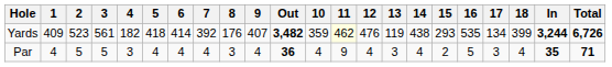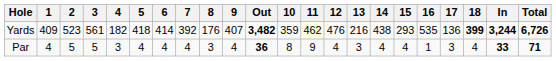 <table class="wikitable" style="text-align:center">
 <tr>
 <th align="center">Hole</th>
 <th>1</th>
 <th>2</th>
 <th>3</th>
 <th>4</th>
 <th>5</th>
 <th>6</th>
 <th>7</th>
 <th>8</th>
 <th>9</th>
 <th>Out</th>
 <th>10</th>
 <th>11</th>
 <th>12</th>
 <th>13</th>
 <th>14</th>
 <th>15</th>
 <th>16</th>
 <th>17</th>
 <th>18</th>
 <th>In</th>
 <th>Total</th>
 </tr>
 <tr>
 <td align="center">Yards</td>
 <td>409</td>
 <td>523</td>
 <td>561</td>
 <td>182</td>
 <td>418</td>
 <td>414</td>
 <td>392</td>
 <td>176</td>
 <td>407</td>
 <td><strong>3,482</strong></td>
 <td>359</td>
 <td style="background: lightyellow;">462</td>
 <td>476</td>
-<td>119</td>
+<td>216</td>
 <td>438</td>
 <td>293</td>
 <td>535</td>
-<td>134</td>
-<td>399</td>
+<td>136</td>
+<td><strong>399</strong></td>
 <td><strong>3,244</strong></td>
 <td><strong>6,726</strong></td>
 </tr>
 <tr>
 <td align="center">Par</td>
 <td>4</td>
 <td>5</td>
 <td>5</td>
 <td>3</td>
 <td>4</td>
 <td>4</td>
 <td>4</td>
 <td>3</td>
 <td>4</td>
 <td><strong>36</strong></td>
-<td>4</td>
+<td>8</td>
 <td>9</td>
 <td>4</td>
 <td>3</td>
 <td>4</td>
-<td>2</td>
-<td>5</td>
+<td>4</td>
+<td>1</td>
 <td>3</td>
 <td>4</td>
-<td><strong>35</strong></td>
+<td><strong>33</strong></td>
 <td><strong>71</strong></td>
 </tr>
 </table>
